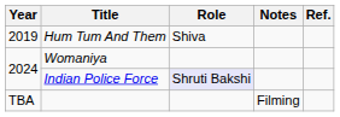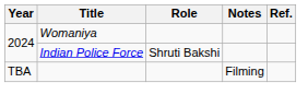 <table class="wikitable sortable plainrowheaders">
 <tr>
 <th scope="col">Year</th>
 <th scope="col">Title</th>
 <th scope="col">Role</th>
 <th class="unsortable" scope="col">Notes</th>
 <th class="unsortable" scope="col">Ref.</th>
-</tr>
-<tr>
-<td>2019</td>
-<td><em>Hum Tum And Them</em></td>
-<td>Shiva</td>
-<td></td>
-<td></td>
 </tr>
 <tr>
 <td rowspan="2">2024</td>
 <td><em>Womaniya</em></td>
 <td></td>
 <td></td>
 <td></td>
 </tr>
 <tr>
 <td><em><a href='#'>Indian Police Force</a></em></td>
-<td style="background: lavender;">Shruti Bakshi</td>
+<td>Shruti Bakshi</td>
 <td></td>
 <td></td>
 </tr>
 <tr>
 <td>TBA</td>
 <td></td>
 <td></td>
 <td>Filming</td>
 <td></td>
 </tr>
 </table>
